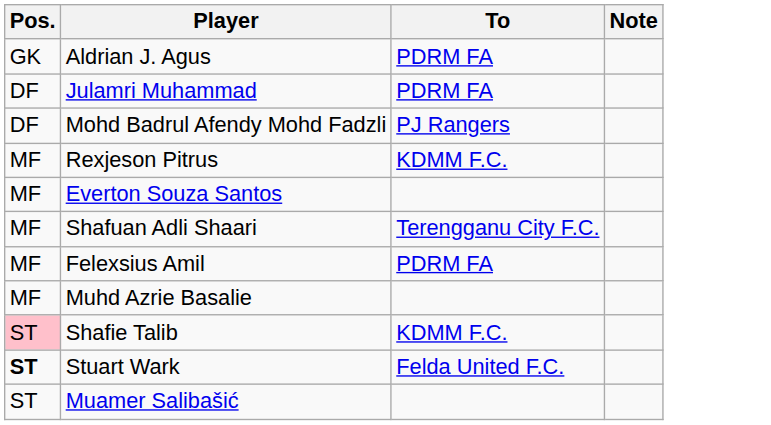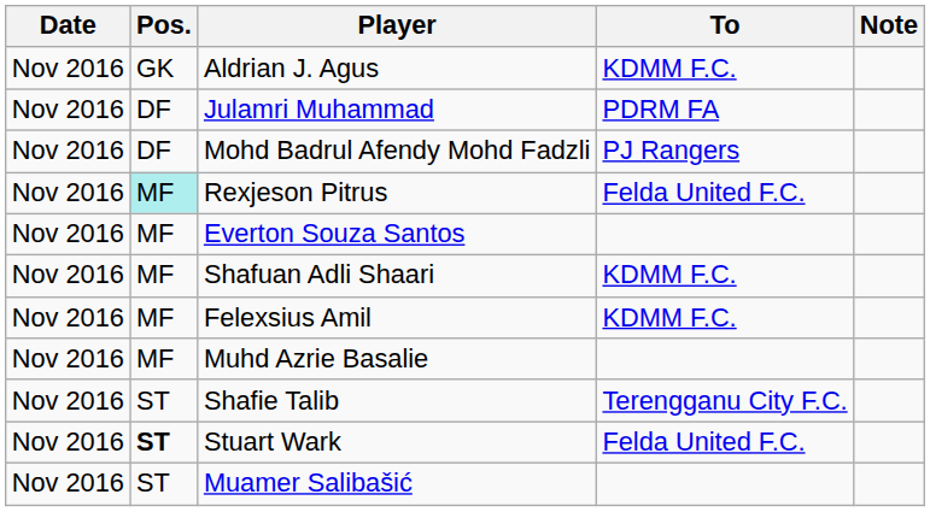 <table class="wikitable sortable">
 <tr>
+<th>Date</th>
 <th>Pos.</th>
 <th>Player</th>
 <th>To</th>
 <th>Note</th>
 </tr>
 <tr>
+<td>Nov 2016</td>
 <td>GK</td>
 <td> Aldrian J. Agus</td>
-<td> <a href='#'>PDRM FA</a></td>
+<td> <a href='#'>KDMM F.C.</a></td>
 <td></td>
 </tr>
 <tr>
+<td>Nov 2016</td>
 <td>DF</td>
 <td> <a href='#'>Julamri Muhammad</a></td>
 <td> <a href='#'>PDRM FA</a></td>
 <td></td>
 </tr>
 <tr>
+<td>Nov 2016</td>
 <td>DF</td>
 <td> Mohd Badrul Afendy Mohd Fadzli</td>
 <td> <a href='#'>PJ Rangers</a></td>
 <td></td>
 </tr>
 <tr>
-<td>MF</td>
+<td>Nov 2016</td>
+<td style="background: paleturquoise;">MF</td>
 <td> Rexjeson Pitrus</td>
-<td> <a href='#'>KDMM F.C.</a></td>
+<td> <a href='#'>Felda United F.C.</a></td>
 <td></td>
 </tr>
 <tr>
+<td>Nov 2016</td>
 <td>MF</td>
 <td> <a href='#'>Everton Souza Santos</a></td>
 <td></td>
 <td></td>
 </tr>
 <tr>
+<td>Nov 2016</td>
 <td>MF</td>
 <td> Shafuan Adli Shaari</td>
-<td> <a href='#'>Terengganu City F.C.</a></td>
+<td> <a href='#'>KDMM F.C.</a></td>
 <td></td>
 </tr>
 <tr>
+<td>Nov 2016</td>
 <td>MF</td>
 <td> Felexsius Amil</td>
-<td> <a href='#'>PDRM FA</a></td>
+<td> <a href='#'>KDMM F.C.</a></td>
 <td></td>
 </tr>
 <tr>
+<td>Nov 2016</td>
 <td>MF</td>
 <td> Muhd Azrie Basalie</td>
 <td></td>
 <td></td>
 </tr>
 <tr>
-<td style="background: pink;">ST</td>
+<td>Nov 2016</td>
+<td>ST</td>
 <td> Shafie Talib</td>
-<td> <a href='#'>KDMM F.C.</a></td>
+<td> <a href='#'>Terengganu City F.C.</a></td>
 <td></td>
 </tr>
 <tr>
+<td>Nov 2016</td>
 <td><strong>ST</strong></td>
 <td> Stuart Wark</td>
 <td> <a href='#'>Felda United F.C.</a></td>
 <td></td>
 </tr>
 <tr>
+<td>Nov 2016</td>
 <td>ST</td>
 <td> <a href='#'>Muamer Salibašić</a></td>
 <td></td>
 <td></td>
 </tr>
 </table>
